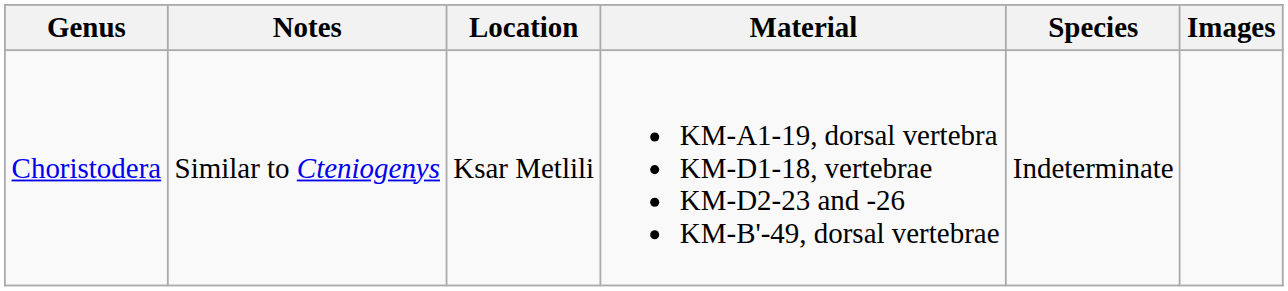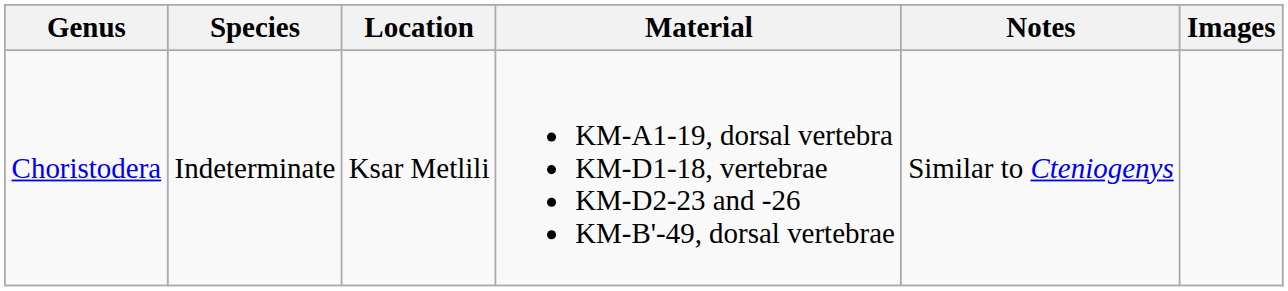 <table class="wikitable" align="center">
 <tr>
 <th>Genus</th>
-<th>Notes</th>
+<th>Species</th>
 <th>Location</th>
 <th>Material</th>
-<th>Species</th>
+<th>Notes</th>
 <th>Images</th>
 </tr>
 <tr>
 <td><a href='#'>Choristodera</a></td>
-<td>Similar to <em><a href='#'>Cteniogenys</a></em></td>
+<td>Indeterminate</td>
 <td>Ksar Metlili</td>
 <td><br><ul><li>KM-A1-19, dorsal vertebra</li><li>KM-D1-18, vertebrae</li><li>KM-D2-23 and -26</li><li>KM-B'-49, dorsal vertebrae</li></ul></td>
-<td>Indeterminate</td>
+<td>Similar to <em><a href='#'>Cteniogenys</a></em></td>
 <td></td>
 </tr>
 </table>
